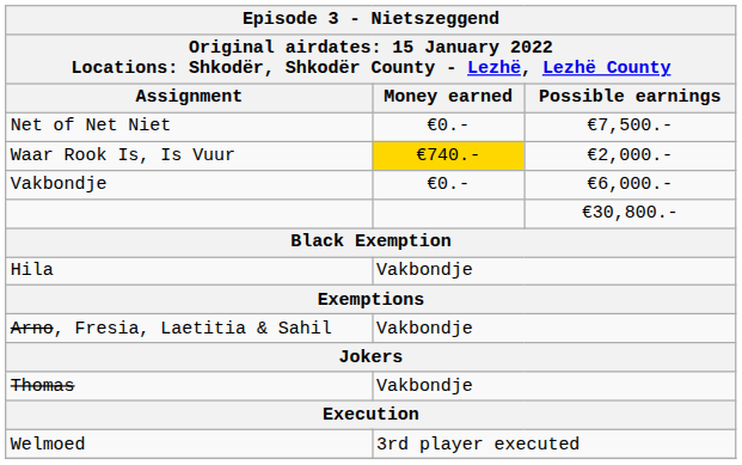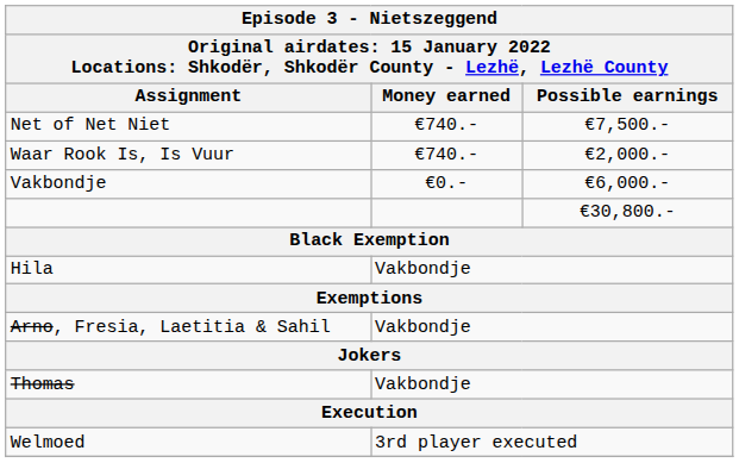 <table class="wikitable" style="font-size: 95%; margin: 10px" align="right" width="40%">
 <tr>
 <th colspan=3>Episode 3 - Nietszeggend</th>
 </tr>
 <tr>
 <th colspan=3>Original airdates: 15 January 2022<br>Locations: Shkodër, Shkodër County - <a href='#'>Lezhë</a>, <a href='#'>Lezhë County</a></th>
 </tr>
 <tr>
 <th>Assignment</th>
 <th>Money earned</th>
 <th>Possible earnings</th>
 </tr>
 <tr>
 <td>Net of Net Niet</td>
-<td align="center">€0.-</td>
+<td align="center">€740.-</td>
 <td align="center">€7,500.-</td>
 </tr>
 <tr>
 <td>Waar Rook Is, Is Vuur</td>
-<td align="center" style="background: gold;">€740.-</td>
+<td align="center">€740.-</td>
 <td align="center">€2,000.-</td>
 </tr>
 <tr>
 <td>Vakbondje</td>
 <td align="center">€0.-</td>
 <td align="center">€6,000.-</td>
 </tr>
 <tr>
 <td><strong></strong></td>
 <td align="center"><strong></strong></td>
 <td align="center">€30,800.-</td>
 </tr>
 <tr>
 <th colspan=3>Black Exemption</th>
 </tr>
 <tr>
 <td>Hila</td>
 <td colspan=2>Vakbondje</td>
 </tr>
 <tr>
 <th colspan=3>Exemptions</th>
 </tr>
 <tr>
 <td><s>Arno</s>, Fresia, Laetitia & Sahil</td>
 <td colspan=2>Vakbondje</td>
 </tr>
 <tr>
 <th colspan=3>Jokers</th>
 </tr>
 <tr>
 <td><s>Thomas</s></td>
 <td colspan=2>Vakbondje</td>
 </tr>
 <tr>
 <th colspan=3>Execution</th>
 </tr>
 <tr>
 <td>Welmoed</td>
 <td colspan=2>3rd player executed</td>
 </tr>
 <tr>
 </tr>
 </table>
